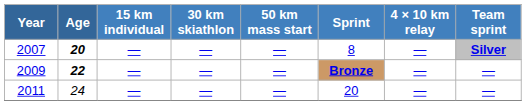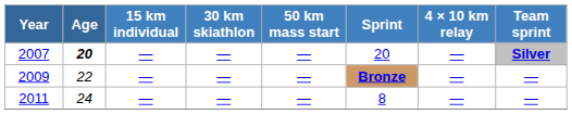 <table class="wikitable" style="font-size:95%; text-align:center; border:grey solid 1px; border-collapse:collapse; background:#ffffff;">
 <tr>
 <th style="background-color:#369; color:white; width:60px;"> Year </th>
 <th style="background-color:#369; color:white; width:40px;"> Age </th>
 <th style="background-color:#4180be; color:white; width:75px;"> 15 km <br> individual </th>
 <th style="background-color:#4180be; color:white; width:75px;"> 30 km <br> skiathlon </th>
 <th style="background-color:#4180be; color:white; width:75px;"> 50 km <br> mass start </th>
 <th style="background-color:#4180be; color:white; width:75px;"> Sprint </th>
 <th style="background-color:#4180be; color:white; width:75px;"> 4 × 10 km <br> relay </th>
 <th style="background-color:#4180be; color:white; width:75px;"> Team <br> sprint </th>
 </tr>
 <tr>
 <td><a href='#'>2007</a></td>
 <td><strong><em>20</em></strong></td>
 <td><a href='#'>—</a></td>
 <td><a href='#'>—</a></td>
 <td><a href='#'>—</a></td>
-<td><a href='#'>8</a></td>
+<td><a href='#'>20</a></td>
 <td><a href='#'>—</a></td>
 <td style="background:silver;"><a href='#'><strong>Silver</strong></a></td>
 </tr>
 <tr>
 <td><a href='#'>2009</a></td>
-<td><strong><em>22</em></strong></td>
+<td><em>22</em></td>
 <td><a href='#'>—</a></td>
 <td><a href='#'>—</a></td>
 <td><a href='#'>—</a></td>
 <td bgcolor="cc9966"><a href='#'><strong>Bronze</strong></a></td>
 <td><a href='#'>—</a></td>
 <td><a href='#'>—</a></td>
 </tr>
 <tr>
 <td><a href='#'>2011</a></td>
 <td><em>24</em></td>
 <td><a href='#'>—</a></td>
 <td><a href='#'>—</a></td>
 <td><a href='#'>—</a></td>
-<td><a href='#'>20</a></td>
+<td><a href='#'>8</a></td>
 <td><a href='#'>—</a></td>
 <td><a href='#'>—</a></td>
 </tr>
 <tr>
 </tr>
 </table>
